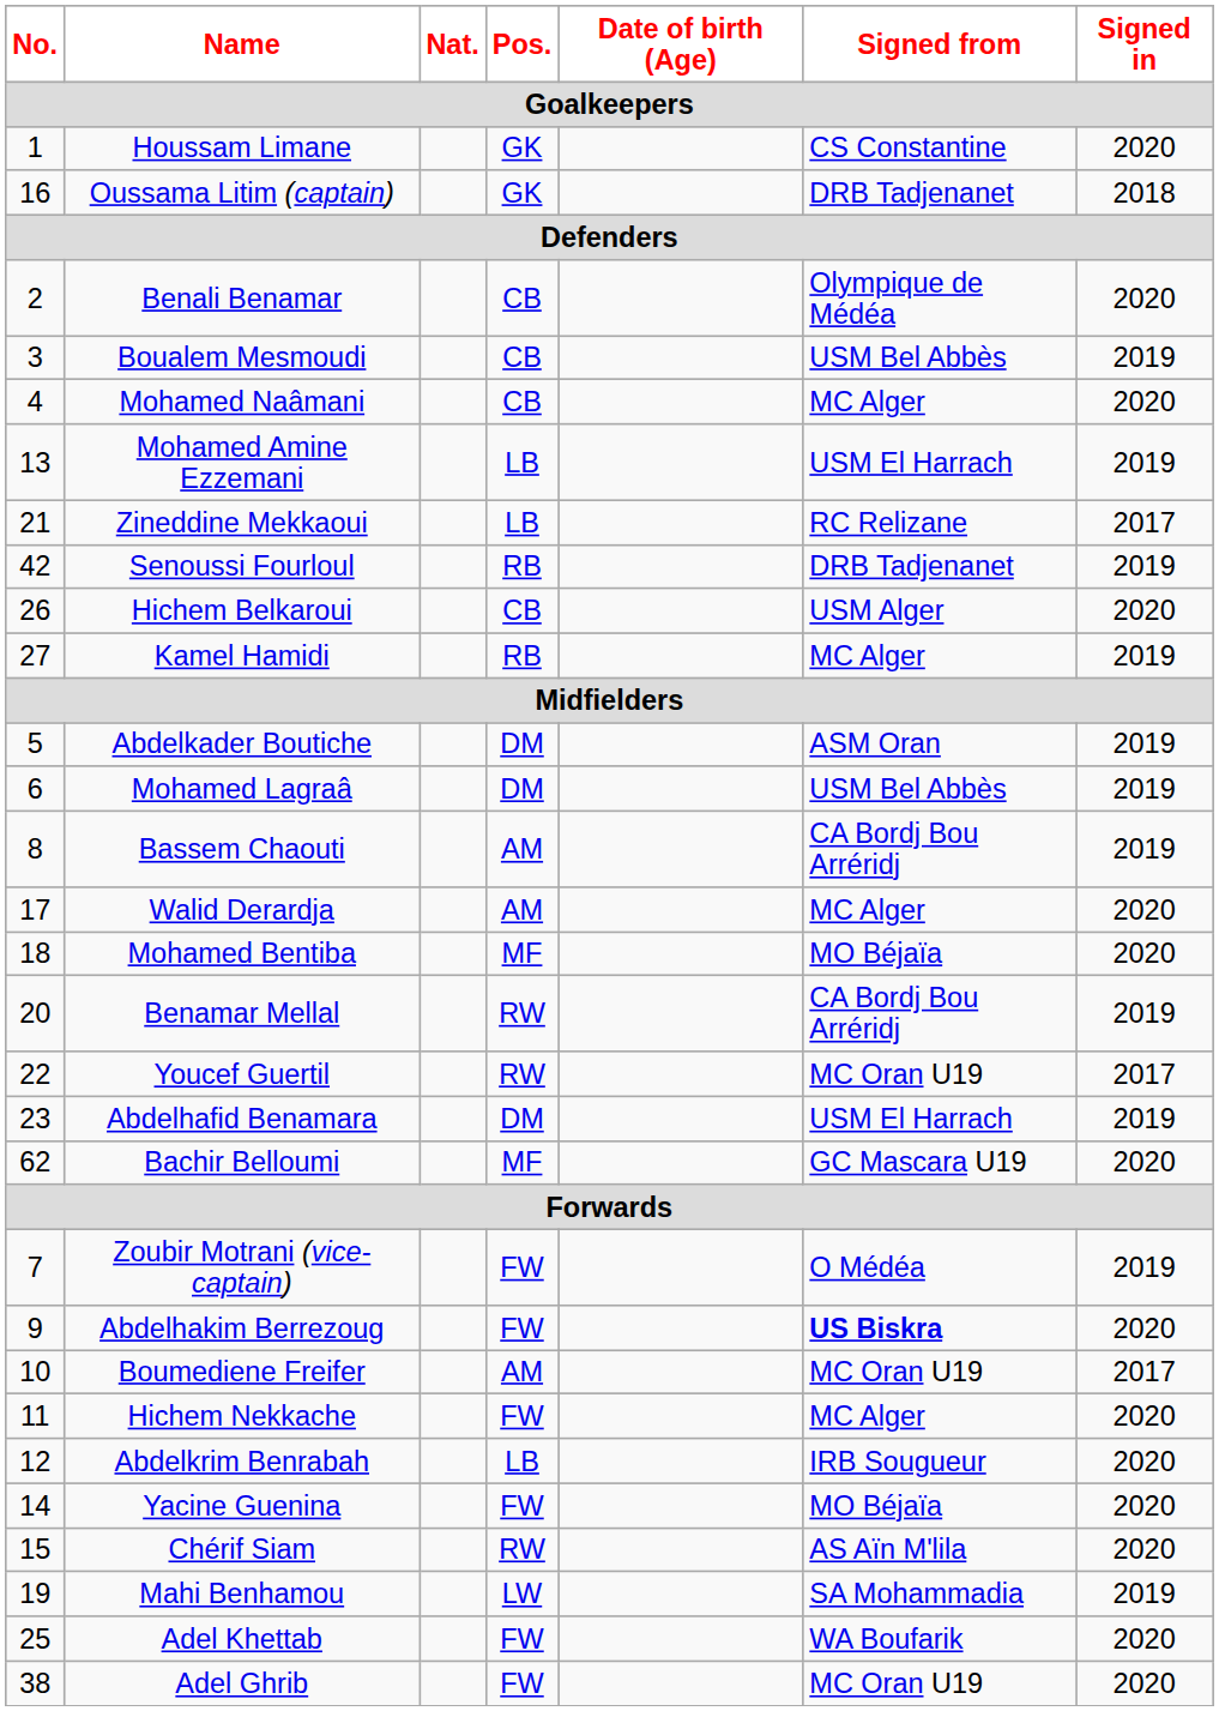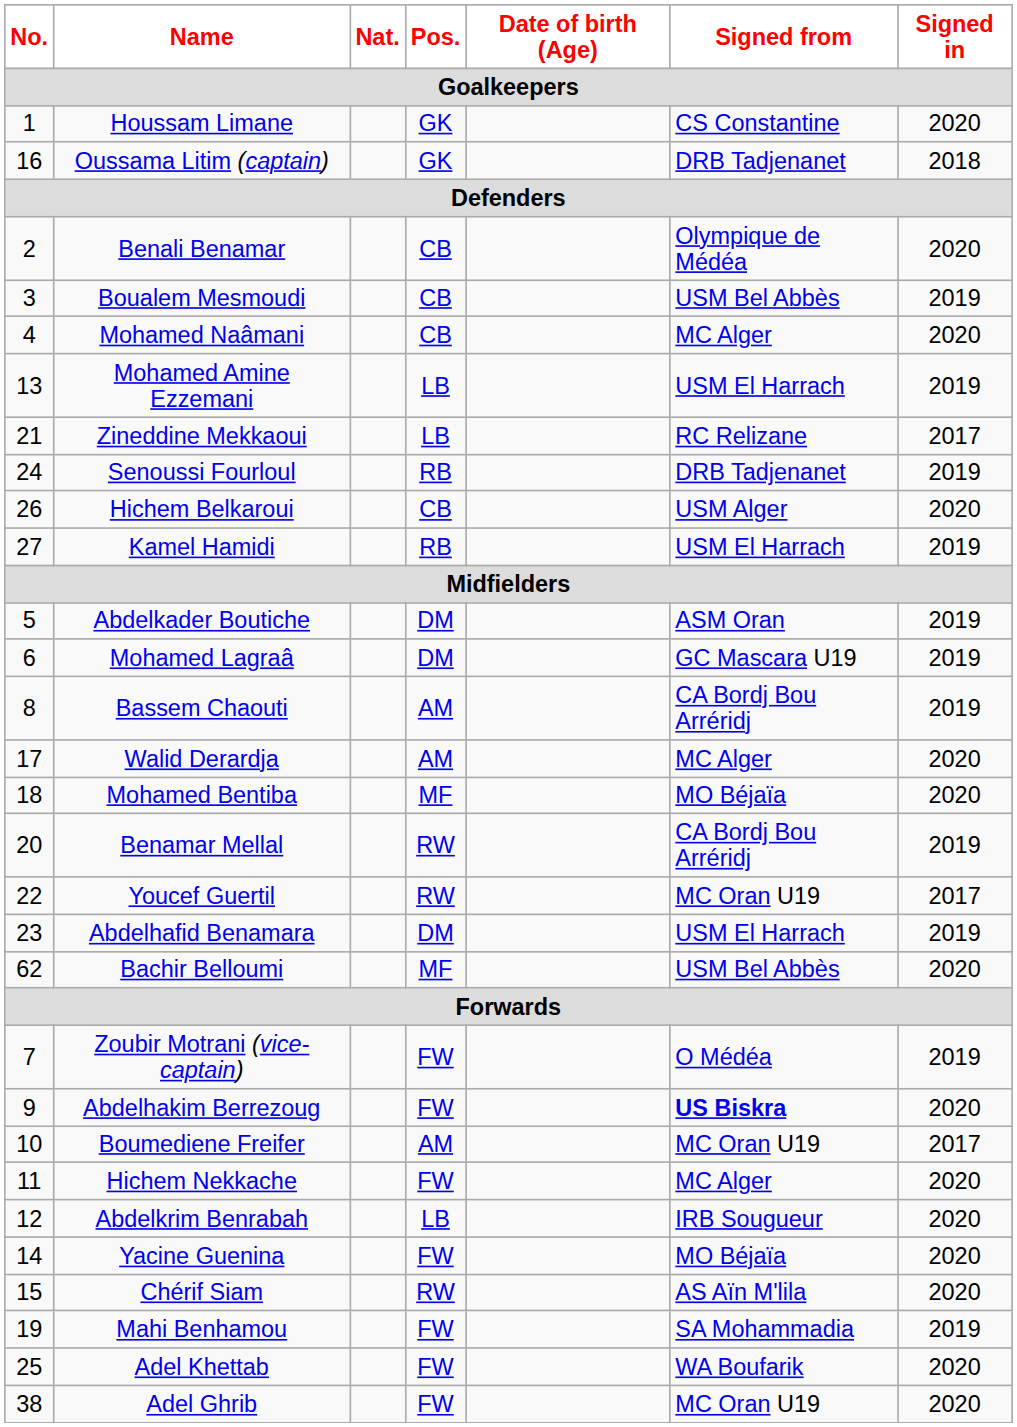 <table class="wikitable" style="text-align:center; font-size:90%; width:70%">
 <tr>
 <th style="background:white; color:red; text-align:center;">No.</th>
 <th style="background:white; color:red; text-align:center;">Name</th>
 <th style="background:white; color:red; text-align:center;">Nat.</th>
 <th style="background:white; color:red; text-align:center;">Pos.</th>
 <th style="background:white; color:red; text-align:center;">Date of birth (Age)</th>
 <th style="background:white; color:red; text-align:center;">Signed from</th>
 <th style="background:white; color:red; text-align:center;">Signed in</th>
 </tr>
 <tr>
 <th colspan=10 style="background:#DCDCDC; text-align:center;">Goalkeepers</th>
 </tr>
 <tr>
 <td>1</td>
 <td><a href='#'>Houssam Limane</a></td>
 <td></td>
 <td><a href='#'>GK</a></td>
 <td></td>
 <td style="text-align:left"> <a href='#'>CS Constantine</a></td>
 <td>2020</td>
 </tr>
 <tr>
 <td>16</td>
 <td><a href='#'>Oussama Litim</a> <em>(<a href='#'>captain</a>)</em></td>
 <td></td>
 <td><a href='#'>GK</a></td>
 <td></td>
 <td style="text-align:left"> <a href='#'>DRB Tadjenanet</a></td>
 <td>2018</td>
 </tr>
 <tr>
 <th colspan=10 style="background:#DCDCDC; text-align:center;">Defenders</th>
 </tr>
 <tr>
 <td>2</td>
 <td><a href='#'>Benali Benamar</a></td>
 <td></td>
 <td><a href='#'>CB</a></td>
 <td></td>
 <td style="text-align:left"> <a href='#'>Olympique de Médéa</a></td>
 <td>2020</td>
 </tr>
 <tr>
 <td>3</td>
 <td><a href='#'>Boualem Mesmoudi</a></td>
 <td></td>
 <td><a href='#'>CB</a></td>
 <td></td>
 <td style="text-align:left"> <a href='#'>USM Bel Abbès</a></td>
 <td>2019</td>
 </tr>
 <tr>
 <td>4</td>
 <td><a href='#'>Mohamed Naâmani</a></td>
 <td></td>
 <td><a href='#'>CB</a></td>
 <td></td>
 <td style="text-align:left"> <a href='#'>MC Alger</a></td>
 <td>2020</td>
 </tr>
 <tr>
 <td>13</td>
 <td><a href='#'>Mohamed Amine Ezzemani</a></td>
 <td></td>
 <td><a href='#'>LB</a></td>
 <td></td>
 <td style="text-align:left"> <a href='#'>USM El Harrach</a></td>
 <td>2019</td>
 </tr>
 <tr>
 <td>21</td>
 <td><a href='#'>Zineddine Mekkaoui</a></td>
 <td></td>
 <td><a href='#'>LB</a></td>
 <td></td>
 <td style="text-align:left"> <a href='#'>RC Relizane</a></td>
 <td>2017</td>
 </tr>
 <tr>
-<td>42</td>
+<td>24</td>
 <td><a href='#'>Senoussi Fourloul</a></td>
 <td></td>
 <td><a href='#'>RB</a></td>
 <td></td>
 <td style="text-align:left"> <a href='#'>DRB Tadjenanet</a></td>
 <td>2019</td>
 </tr>
 <tr>
 <td>26</td>
 <td><a href='#'>Hichem Belkaroui</a></td>
 <td></td>
 <td><a href='#'>CB</a></td>
 <td></td>
 <td style="text-align:left"> <a href='#'>USM Alger</a></td>
 <td>2020</td>
 </tr>
 <tr>
 <td>27</td>
 <td><a href='#'>Kamel Hamidi</a></td>
 <td></td>
 <td><a href='#'>RB</a></td>
 <td></td>
-<td style="text-align:left"> <a href='#'>MC Alger</a></td>
+<td style="text-align:left"> <a href='#'>USM El Harrach</a></td>
 <td>2019</td>
 </tr>
 <tr>
 <th colspan=10 style="background:#DCDCDC; text-align:center;">Midfielders</th>
 </tr>
 <tr>
 <td>5</td>
 <td><a href='#'>Abdelkader Boutiche</a></td>
 <td></td>
 <td><a href='#'>DM</a></td>
 <td></td>
 <td style="text-align:left"> <a href='#'>ASM Oran</a></td>
 <td>2019</td>
 </tr>
 <tr>
 <td>6</td>
 <td><a href='#'>Mohamed Lagraâ</a></td>
 <td></td>
 <td><a href='#'>DM</a></td>
 <td></td>
-<td style="text-align:left"> <a href='#'>USM Bel Abbès</a></td>
+<td style="text-align:left"> <a href='#'>GC Mascara</a> U19</td>
 <td>2019</td>
 </tr>
 <tr>
 <td>8</td>
 <td><a href='#'>Bassem Chaouti</a></td>
 <td></td>
 <td><a href='#'>AM</a></td>
 <td></td>
 <td style="text-align:left"> <a href='#'>CA Bordj Bou Arréridj</a></td>
 <td>2019</td>
 </tr>
 <tr>
 <td>17</td>
 <td><a href='#'>Walid Derardja</a></td>
 <td></td>
 <td><a href='#'>AM</a></td>
 <td></td>
 <td style="text-align:left"> <a href='#'>MC Alger</a></td>
 <td>2020</td>
 </tr>
 <tr>
 <td>18</td>
 <td><a href='#'>Mohamed Bentiba</a></td>
 <td></td>
 <td><a href='#'>MF</a></td>
 <td></td>
 <td style="text-align:left"> <a href='#'>MO Béjaïa</a></td>
 <td>2020</td>
 </tr>
 <tr>
 <td>20</td>
 <td><a href='#'>Benamar Mellal</a></td>
 <td></td>
 <td><a href='#'>RW</a></td>
 <td></td>
 <td style="text-align:left"> <a href='#'>CA Bordj Bou Arréridj</a></td>
 <td>2019</td>
 </tr>
 <tr>
 <td>22</td>
 <td><a href='#'>Youcef Guertil</a></td>
 <td></td>
 <td><a href='#'>RW</a></td>
 <td></td>
 <td style="text-align:left"> <a href='#'>MC Oran</a> U19</td>
 <td>2017</td>
 </tr>
 <tr>
 <td>23</td>
 <td><a href='#'>Abdelhafid Benamara</a></td>
 <td></td>
 <td><a href='#'>DM</a></td>
 <td></td>
 <td style="text-align:left"> <a href='#'>USM El Harrach</a></td>
 <td>2019</td>
 </tr>
 <tr>
 <td>62</td>
 <td><a href='#'>Bachir Belloumi</a></td>
 <td></td>
 <td><a href='#'>MF</a></td>
 <td></td>
-<td style="text-align:left"> <a href='#'>GC Mascara</a> U19</td>
+<td style="text-align:left"> <a href='#'>USM Bel Abbès</a></td>
 <td>2020</td>
 </tr>
 <tr>
 <th colspan=10 style="background:#DCDCDC; text-align:center;">Forwards</th>
 </tr>
 <tr>
 <td>7</td>
 <td><a href='#'>Zoubir Motrani</a> <em>(<a href='#'>vice-captain</a>)</em></td>
 <td></td>
 <td><a href='#'>FW</a></td>
 <td></td>
 <td style="text-align:left"> <a href='#'>O Médéa</a></td>
 <td>2019</td>
 </tr>
 <tr>
 <td>9</td>
 <td><a href='#'>Abdelhakim Berrezoug</a></td>
 <td></td>
 <td><a href='#'>FW</a></td>
 <td></td>
 <td style="text-align:left"><strong> <a href='#'>US Biskra</a></strong></td>
 <td>2020</td>
 </tr>
 <tr>
 <td>10</td>
 <td><a href='#'>Boumediene Freifer</a></td>
 <td></td>
 <td><a href='#'>AM</a></td>
 <td></td>
 <td style="text-align:left"> <a href='#'>MC Oran</a> U19</td>
 <td>2017</td>
 </tr>
 <tr>
 <td>11</td>
 <td><a href='#'>Hichem Nekkache</a></td>
 <td></td>
 <td><a href='#'>FW</a></td>
 <td></td>
 <td style="text-align:left"> <a href='#'>MC Alger</a></td>
 <td>2020</td>
 </tr>
 <tr>
 <td>12</td>
 <td><a href='#'>Abdelkrim Benrabah</a></td>
 <td></td>
 <td><a href='#'>LB</a></td>
 <td></td>
 <td style="text-align:left"> <a href='#'>IRB Sougueur</a></td>
 <td>2020</td>
 </tr>
 <tr>
 <td>14</td>
 <td><a href='#'>Yacine Guenina</a></td>
 <td></td>
 <td><a href='#'>FW</a></td>
 <td></td>
 <td style="text-align:left"> <a href='#'>MO Béjaïa</a></td>
 <td>2020</td>
 </tr>
 <tr>
 <td>15</td>
 <td><a href='#'>Chérif Siam</a></td>
 <td></td>
 <td><a href='#'>RW</a></td>
 <td></td>
 <td style="text-align:left"> <a href='#'>AS Aïn M'lila</a></td>
 <td>2020</td>
 </tr>
 <tr>
 <td>19</td>
 <td><a href='#'>Mahi Benhamou</a></td>
 <td></td>
-<td><a href='#'>LW</a></td>
+<td><a href='#'>FW</a></td>
 <td></td>
 <td style="text-align:left"> <a href='#'>SA Mohammadia</a></td>
 <td>2019</td>
 </tr>
 <tr>
 <td>25</td>
 <td><a href='#'>Adel Khettab</a></td>
 <td></td>
 <td><a href='#'>FW</a></td>
 <td></td>
 <td style="text-align:left"> <a href='#'>WA Boufarik</a></td>
 <td>2020</td>
 </tr>
 <tr>
 <td>38</td>
 <td><a href='#'>Adel Ghrib</a></td>
 <td></td>
 <td><a href='#'>FW</a></td>
 <td></td>
 <td style="text-align:left"> <a href='#'>MC Oran</a> U19</td>
 <td>2020</td>
 </tr>
 <tr>
 </tr>
 </table>
